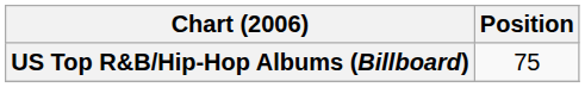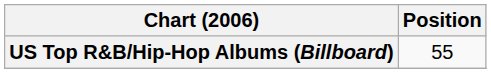 <table class="wikitable sortable plainrowheaders">
 <tr>
 <th scope="col">Chart (2006)</th>
 <th scope="col">Position</th>
 </tr>
 <tr>
 <th scope="row">US Top R&B/Hip-Hop Albums (<em>Billboard</em>)</th>
-<td style="text-align:center;">75</td>
+<td style="text-align:center;">55</td>
 </tr>
 <tr>
 </tr>
 </table>
